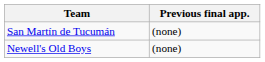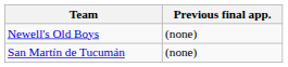 <table class="wikitable">
 <tr>
 <th width=200px>Team</th>
 <th width=150px>Previous final app.</th>
 </tr>
 <tr>
+<td><a href='#'>Newell's Old Boys</a></td>
+<td>(none)</td>
+</tr>
+<tr>
 <td><a href='#'>San Martín de Tucumán</a></td>
 <td>(none)</td>
 </tr>
-<tr>
-<td><a href='#'>Newell's Old Boys</a></td>
-<td>(none)</td>
-</tr>
 </table>
